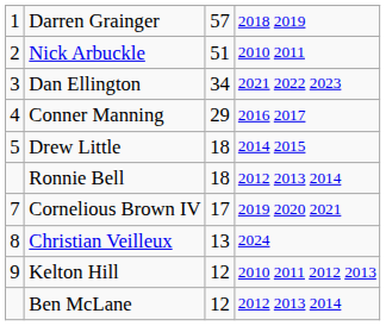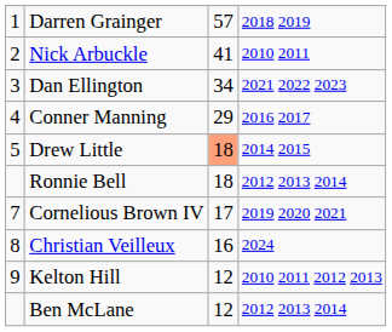 <table class="wikitable">
 <tr>
 </tr>
 <tr>
 <td>1</td>
 <td>Darren Grainger</td>
 <td>57</td>
 <td style="font-size:80%;"><a href='#'>2018</a> <a href='#'>2019</a></td>
 </tr>
 <tr>
 <td>2</td>
 <td><a href='#'>Nick Arbuckle</a></td>
-<td>51</td>
+<td>41</td>
 <td style="font-size:80%;"><a href='#'>2010</a> <a href='#'>2011</a></td>
 </tr>
 <tr>
 <td>3</td>
 <td>Dan Ellington</td>
 <td>34</td>
 <td style="font-size:80%;"><a href='#'>2021</a> <a href='#'>2022</a> <a href='#'>2023</a></td>
 </tr>
 <tr>
 <td>4</td>
 <td>Conner Manning</td>
 <td>29</td>
 <td style="font-size:80%;"><a href='#'>2016</a> <a href='#'>2017</a></td>
 </tr>
 <tr>
 <td>5</td>
 <td>Drew Little</td>
-<td>18</td>
+<td style="background: lightsalmon;">18</td>
 <td style="font-size:80%;"><a href='#'>2014</a> <a href='#'>2015</a></td>
 </tr>
 <tr>
 <td></td>
 <td>Ronnie Bell</td>
 <td>18</td>
 <td style="font-size:80%;"><a href='#'>2012</a> <a href='#'>2013</a> <a href='#'>2014</a></td>
 </tr>
 <tr>
 <td>7</td>
 <td>Cornelious Brown IV</td>
 <td>17</td>
 <td style="font-size:80%;"><a href='#'>2019</a> <a href='#'>2020</a> <a href='#'>2021</a></td>
 </tr>
 <tr>
 <td>8</td>
 <td><a href='#'>Christian Veilleux</a></td>
-<td>13</td>
+<td>16</td>
 <td style="font-size:80%;"><a href='#'>2024</a></td>
 </tr>
 <tr>
 <td>9</td>
 <td>Kelton Hill</td>
 <td>12</td>
 <td style="font-size:80%;"><a href='#'>2010</a> <a href='#'>2011</a> <a href='#'>2012</a> <a href='#'>2013</a></td>
 </tr>
 <tr>
 <td></td>
 <td>Ben McLane</td>
 <td>12</td>
 <td style="font-size:80%;"><a href='#'>2012</a> <a href='#'>2013</a> <a href='#'>2014</a></td>
 </tr>
 </table>
